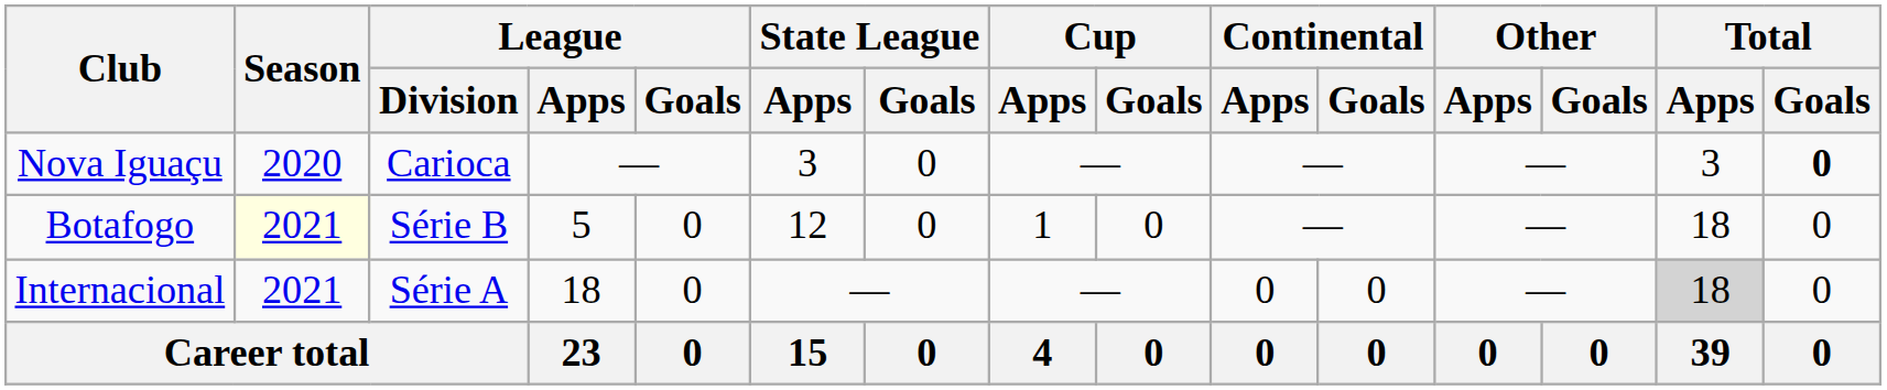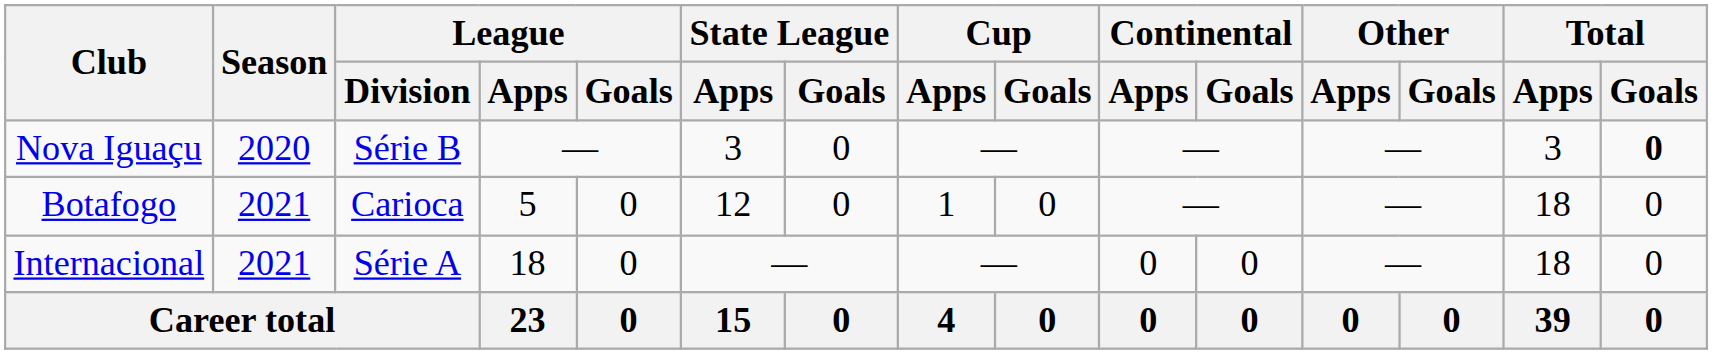 <table class="wikitable" style="text-align: center;">
 <tr>
 <th rowspan="2">Club</th>
 <th rowspan="2">Season</th>
 <th colspan="3">League</th>
 <th colspan="2">State League</th>
 <th colspan="2">Cup</th>
 <th colspan="2">Continental</th>
 <th colspan="2">Other</th>
 <th colspan="2">Total</th>
 </tr>
 <tr>
 <th>Division</th>
 <th>Apps</th>
 <th>Goals</th>
 <th>Apps</th>
 <th>Goals</th>
 <th>Apps</th>
 <th>Goals</th>
 <th>Apps</th>
 <th>Goals</th>
 <th>Apps</th>
 <th>Goals</th>
 <th>Apps</th>
 <th>Goals</th>
 </tr>
 <tr>
 <td><a href='#'>Nova Iguaçu</a></td>
 <td><a href='#'>2020</a></td>
-<td><a href='#'>Carioca</a></td>
+<td><a href='#'>Série B</a></td>
 <td colspan="2">—</td>
 <td>3</td>
 <td>0</td>
 <td colspan="2">—</td>
 <td colspan="2">—</td>
 <td colspan="2">—</td>
 <td>3</td>
 <td><strong>0</strong></td>
 </tr>
 <tr>
 <td><a href='#'>Botafogo</a></td>
-<td style="background: lightyellow;"><a href='#'>2021</a></td>
-<td><a href='#'>Série B</a></td>
+<td><a href='#'>2021</a></td>
+<td><a href='#'>Carioca</a></td>
 <td>5</td>
 <td>0</td>
 <td>12</td>
 <td>0</td>
 <td>1</td>
 <td>0</td>
 <td colspan="2">—</td>
 <td colspan="2">—</td>
 <td>18</td>
 <td>0</td>
 </tr>
 <tr>
 <td><a href='#'>Internacional</a></td>
 <td><a href='#'>2021</a></td>
 <td><a href='#'>Série A</a></td>
 <td>18</td>
 <td>0</td>
 <td colspan="2">—</td>
 <td colspan="2">—</td>
 <td>0</td>
 <td>0</td>
 <td colspan="2">—</td>
-<td style="background: lightgrey;">18</td>
+<td>18</td>
 <td>0</td>
 </tr>
 <tr>
 <th colspan="3">Career total</th>
 <th>23</th>
 <th>0</th>
 <th>15</th>
 <th>0</th>
 <th>4</th>
 <th>0</th>
 <th>0</th>
 <th>0</th>
 <th>0</th>
 <th>0</th>
 <th>39</th>
 <th>0</th>
 </tr>
 </table>
